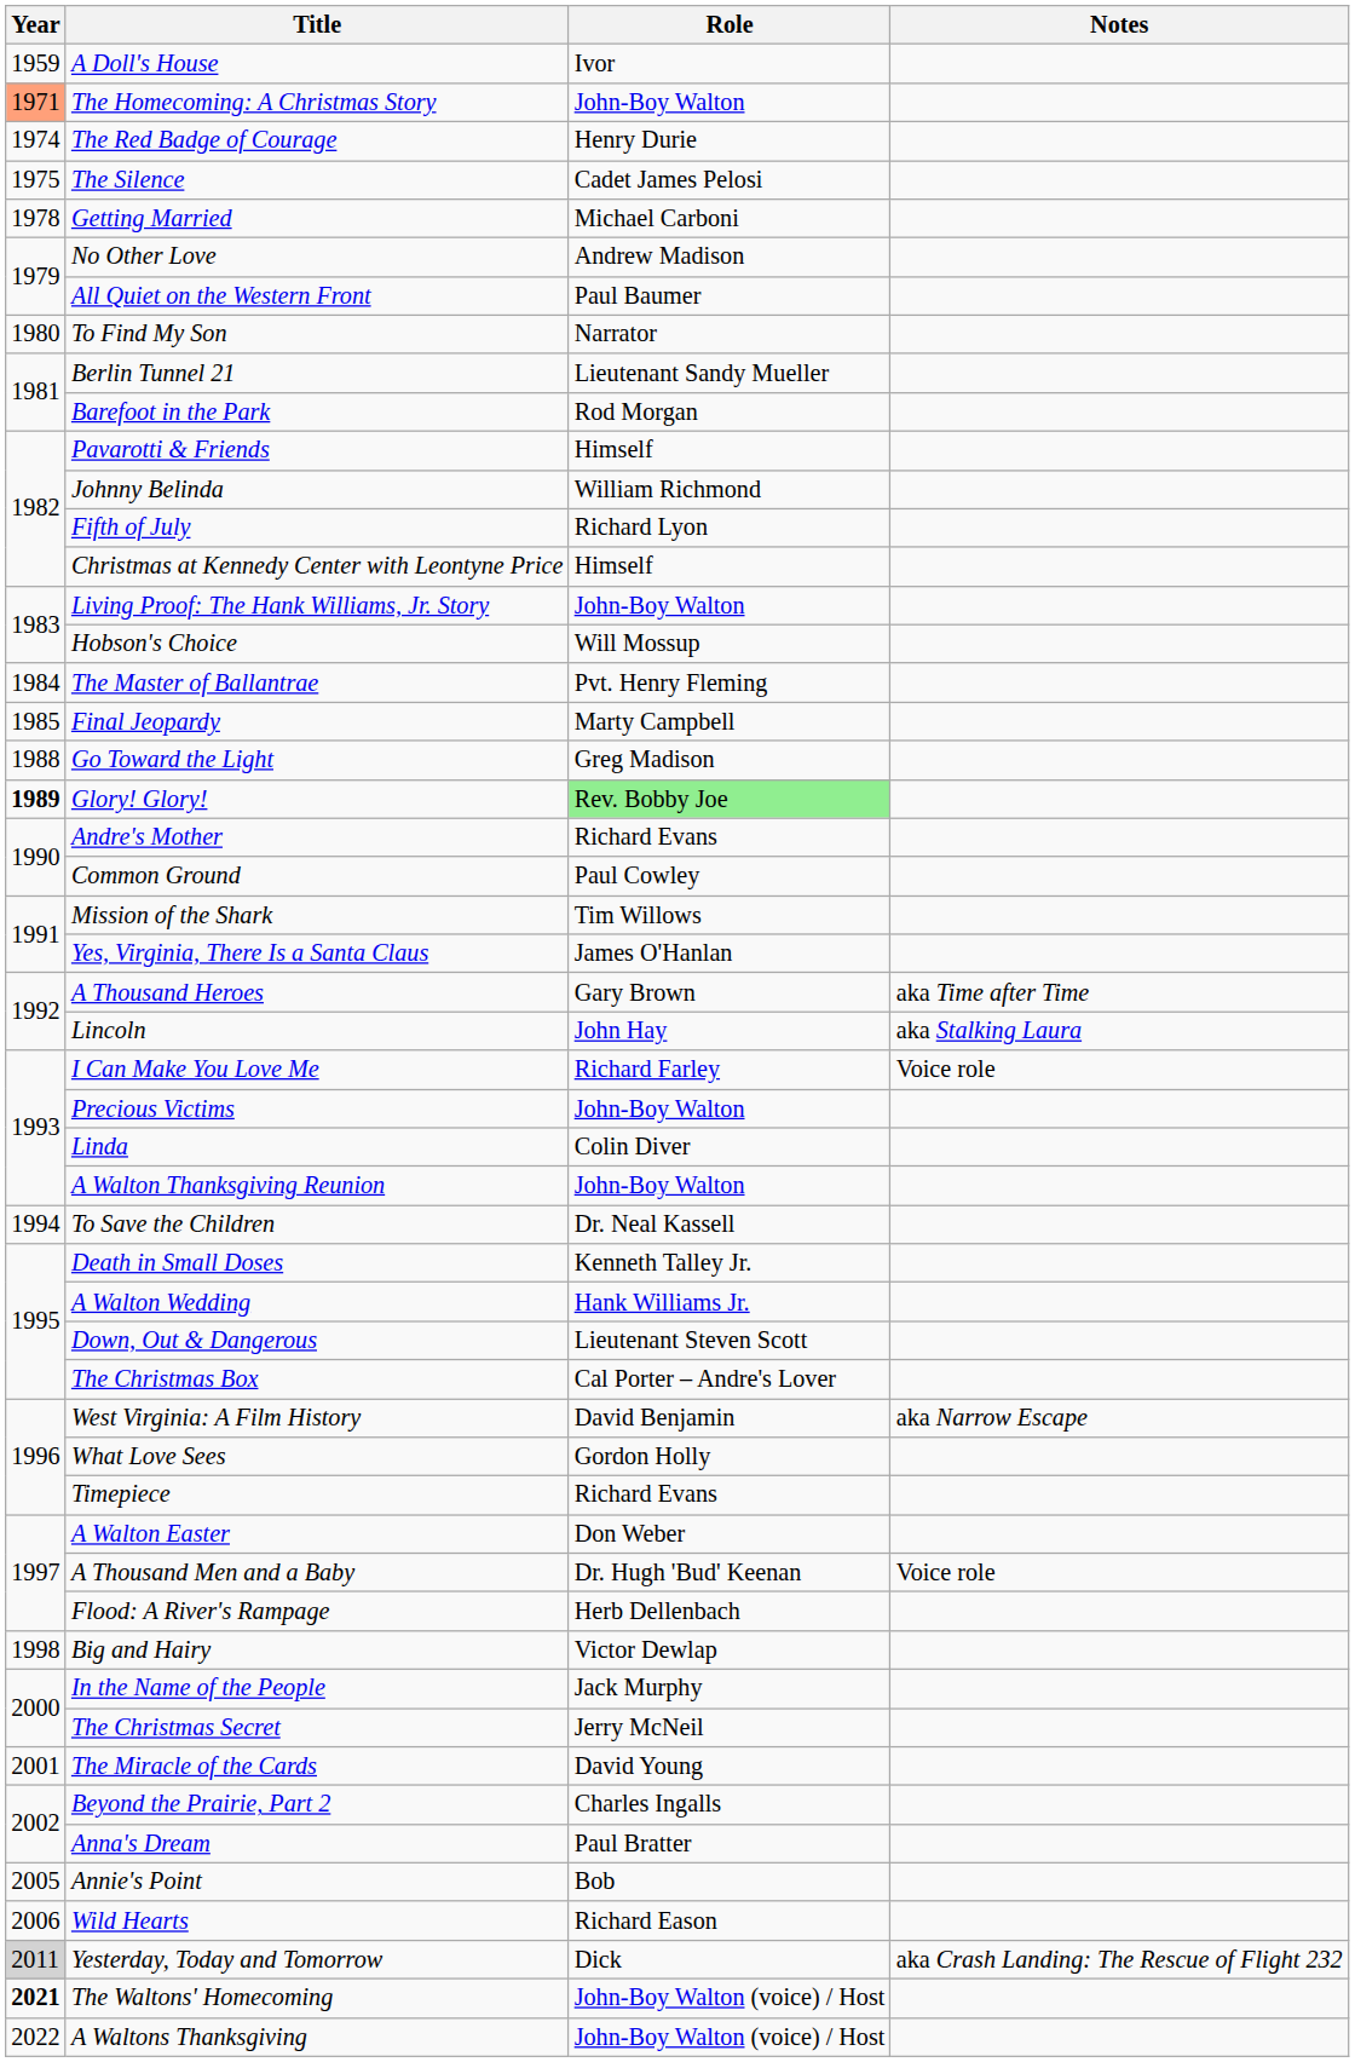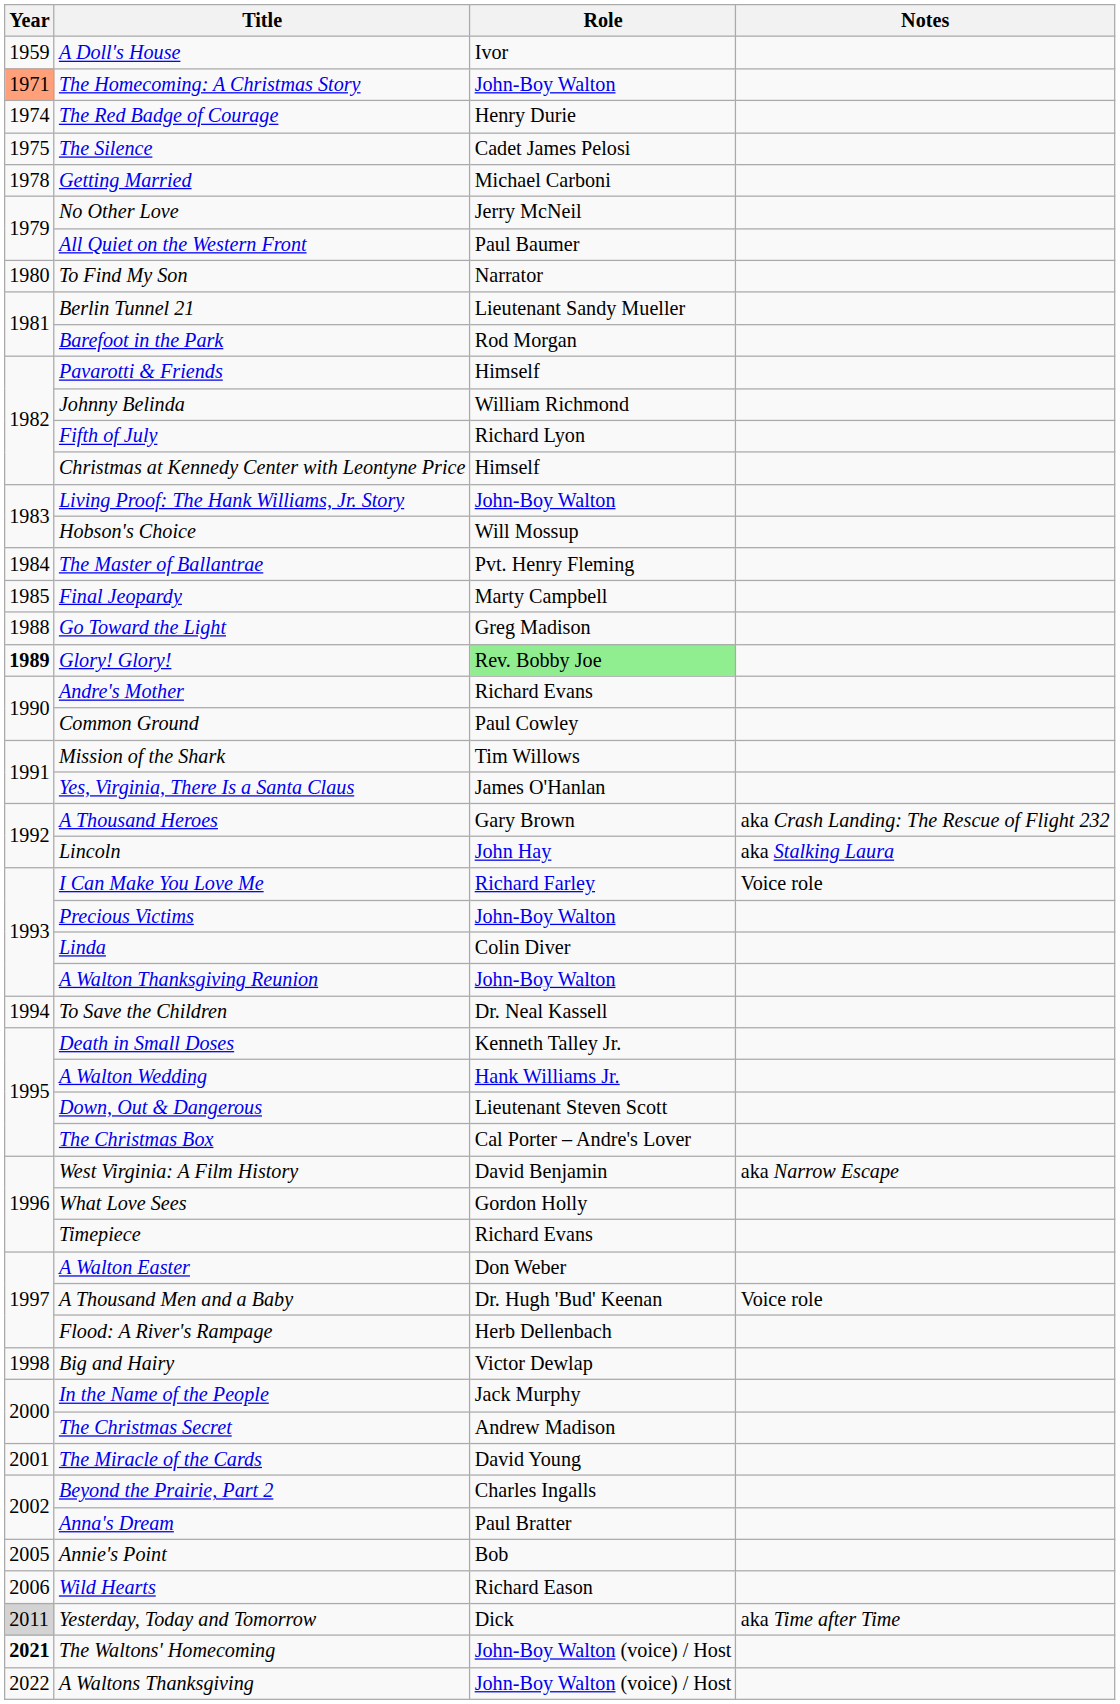 <table class="wikitable sortable">
 <tr>
 <th>Year</th>
 <th>Title</th>
 <th>Role</th>
 <th class="unsortable">Notes</th>
 </tr>
 <tr>
 <td>1959</td>
 <td><em><a href='#'>A Doll's House</a></em></td>
 <td>Ivor</td>
 <td></td>
 </tr>
 <tr>
 <td style="background: lightsalmon;">1971</td>
 <td><em><a href='#'>The Homecoming: A Christmas Story</a></em></td>
 <td><a href='#'>John-Boy Walton</a></td>
 <td></td>
 </tr>
 <tr>
 <td>1974</td>
 <td><em><a href='#'>The Red Badge of Courage</a></em></td>
 <td>Henry Durie</td>
 <td></td>
 </tr>
 <tr>
 <td>1975</td>
 <td><em><a href='#'>The Silence</a></em></td>
 <td>Cadet James Pelosi</td>
 <td></td>
 </tr>
 <tr>
 <td>1978</td>
 <td><em><a href='#'>Getting Married</a></em></td>
 <td>Michael Carboni</td>
 <td></td>
 </tr>
 <tr>
 <td rowspan=2>1979</td>
 <td><em>No Other Love</em></td>
-<td>Andrew Madison</td>
+<td>Jerry McNeil</td>
 <td></td>
 </tr>
 <tr>
 <td><em><a href='#'>All Quiet on the Western Front</a></em></td>
 <td>Paul Baumer</td>
 <td></td>
 </tr>
 <tr>
 <td>1980</td>
 <td><em>To Find My Son</em></td>
 <td>Narrator</td>
 <td></td>
 </tr>
 <tr>
 <td rowspan=2>1981</td>
 <td><em>Berlin Tunnel 21</em></td>
 <td>Lieutenant Sandy Mueller</td>
 <td></td>
 </tr>
 <tr>
 <td><em><a href='#'>Barefoot in the Park</a></em></td>
 <td>Rod Morgan</td>
 <td></td>
 </tr>
 <tr>
 <td rowspan=4>1982</td>
 <td><em><a href='#'>Pavarotti & Friends</a></em></td>
 <td>Himself</td>
 <td></td>
 </tr>
 <tr>
 <td><em>Johnny Belinda</em></td>
 <td>William Richmond</td>
 <td></td>
 </tr>
 <tr>
 <td><em><a href='#'>Fifth of July</a></em></td>
 <td>Richard Lyon</td>
 <td></td>
 </tr>
 <tr>
 <td><em>Christmas at Kennedy Center with Leontyne Price</em></td>
 <td>Himself</td>
 <td></td>
 </tr>
 <tr>
 <td rowspan=2>1983</td>
 <td><em><a href='#'>Living Proof: The Hank Williams, Jr. Story</a></em></td>
 <td><a href='#'>John-Boy Walton</a></td>
 <td></td>
 </tr>
 <tr>
 <td><em>Hobson's Choice</em></td>
 <td>Will Mossup</td>
 <td></td>
 </tr>
 <tr>
 <td>1984</td>
 <td><em><a href='#'>The Master of Ballantrae</a></em></td>
 <td>Pvt. Henry Fleming</td>
 <td></td>
 </tr>
 <tr>
 <td>1985</td>
 <td><em><a href='#'>Final Jeopardy</a></em></td>
 <td>Marty Campbell</td>
 <td></td>
 </tr>
 <tr>
 <td>1988</td>
 <td><em><a href='#'>Go Toward the Light</a></em></td>
 <td>Greg Madison</td>
 <td></td>
 </tr>
 <tr>
 <td><strong>1989</strong></td>
 <td><em><a href='#'>Glory! Glory!</a></em></td>
 <td style="background: lightgreen;">Rev. Bobby Joe</td>
 <td></td>
 </tr>
 <tr>
 <td rowspan=2>1990</td>
 <td><em><a href='#'>Andre's Mother</a></em></td>
 <td>Richard Evans</td>
 <td></td>
 </tr>
 <tr>
 <td><em>Common Ground</em></td>
 <td>Paul Cowley</td>
 <td></td>
 </tr>
 <tr>
 <td rowspan=2>1991</td>
 <td><em>Mission of the Shark</em></td>
 <td>Tim Willows</td>
 <td></td>
 </tr>
 <tr>
 <td><em><a href='#'>Yes, Virginia, There Is a Santa Claus</a></em></td>
 <td>James O'Hanlan</td>
 <td></td>
 </tr>
 <tr>
 <td rowspan=2>1992</td>
 <td><em><a href='#'>A Thousand Heroes</a></em></td>
 <td>Gary Brown</td>
-<td>aka <em>Time after Time</em></td>
+<td>aka <em>Crash Landing: The Rescue of Flight 232</em></td>
 </tr>
 <tr>
 <td><em>Lincoln</em></td>
 <td><a href='#'>John Hay</a></td>
 <td>aka <em><a href='#'>Stalking Laura</a></em></td>
 </tr>
 <tr>
 <td rowspan=4>1993</td>
 <td><em><a href='#'>I Can Make You Love Me</a></em></td>
 <td><a href='#'>Richard Farley</a></td>
 <td>Voice role</td>
 </tr>
 <tr>
 <td><em><a href='#'>Precious Victims</a></em></td>
 <td><a href='#'>John-Boy Walton</a></td>
 <td></td>
 </tr>
 <tr>
 <td><em><a href='#'>Linda</a></em></td>
 <td>Colin Diver</td>
 <td></td>
 </tr>
 <tr>
 <td><em><a href='#'>A Walton Thanksgiving Reunion</a></em></td>
 <td><a href='#'>John-Boy Walton</a></td>
 <td></td>
 </tr>
 <tr>
 <td>1994</td>
 <td><em>To Save the Children</em></td>
 <td>Dr. Neal Kassell</td>
 <td></td>
 </tr>
 <tr>
 <td rowspan=4>1995</td>
 <td><em><a href='#'>Death in Small Doses</a></em></td>
 <td>Kenneth Talley Jr.</td>
 <td></td>
 </tr>
 <tr>
 <td><em><a href='#'>A Walton Wedding</a></em></td>
 <td><a href='#'>Hank Williams Jr.</a></td>
 <td></td>
 </tr>
 <tr>
 <td><em><a href='#'>Down, Out & Dangerous</a></em></td>
 <td>Lieutenant Steven Scott</td>
 <td></td>
 </tr>
 <tr>
 <td><em><a href='#'>The Christmas Box</a></em></td>
 <td>Cal Porter – Andre's Lover</td>
 <td></td>
 </tr>
 <tr>
 <td rowspan=3>1996</td>
 <td><em>West Virginia: A Film History</em></td>
 <td>David Benjamin</td>
 <td>aka <em>Narrow Escape</em></td>
 </tr>
 <tr>
 <td><em>What Love Sees</em></td>
 <td>Gordon Holly</td>
 <td></td>
 </tr>
 <tr>
 <td><em>Timepiece</em></td>
 <td>Richard Evans</td>
 <td></td>
 </tr>
 <tr>
 <td rowspan=3>1997</td>
 <td><em><a href='#'>A Walton Easter</a></em></td>
 <td>Don Weber</td>
 <td></td>
 </tr>
 <tr>
 <td><em>A Thousand Men and a Baby</em></td>
 <td>Dr. Hugh 'Bud' Keenan</td>
 <td>Voice role</td>
 </tr>
 <tr>
 <td><em>Flood: A River's Rampage</em></td>
 <td>Herb Dellenbach</td>
 <td></td>
 </tr>
 <tr>
 <td>1998</td>
 <td><em>Big and Hairy</em></td>
 <td>Victor Dewlap</td>
 <td></td>
 </tr>
 <tr>
 <td rowspan=2>2000</td>
 <td><em><a href='#'>In the Name of the People</a></em></td>
 <td>Jack Murphy</td>
 <td></td>
 </tr>
 <tr>
 <td><em><a href='#'>The Christmas Secret</a></em></td>
-<td>Jerry McNeil</td>
+<td>Andrew Madison</td>
 <td></td>
 </tr>
 <tr>
 <td>2001</td>
 <td><em><a href='#'>The Miracle of the Cards</a></em></td>
 <td>David Young</td>
 <td></td>
 </tr>
 <tr>
 <td rowspan=2>2002</td>
 <td><em><a href='#'>Beyond the Prairie, Part 2</a></em></td>
 <td>Charles Ingalls</td>
 <td></td>
 </tr>
 <tr>
 <td><em><a href='#'>Anna's Dream</a></em></td>
 <td>Paul Bratter</td>
 <td></td>
 </tr>
 <tr>
 <td>2005</td>
 <td><em>Annie's Point</em></td>
 <td>Bob</td>
 <td></td>
 </tr>
 <tr>
 <td>2006</td>
 <td><em><a href='#'>Wild Hearts</a></em></td>
 <td>Richard Eason</td>
 <td></td>
 </tr>
 <tr>
 <td style="background: lightgrey;">2011</td>
 <td><em>Yesterday, Today and Tomorrow</em></td>
 <td>Dick</td>
-<td>aka <em>Crash Landing: The Rescue of Flight 232</em></td>
+<td>aka <em>Time after Time</em></td>
 </tr>
 <tr>
 <td><strong>2021</strong></td>
 <td><em>The Waltons' Homecoming</em></td>
 <td><a href='#'>John-Boy Walton</a> (voice) / Host</td>
 <td></td>
 </tr>
 <tr>
 <td>2022</td>
 <td><em>A Waltons Thanksgiving</em></td>
 <td><a href='#'>John-Boy Walton</a> (voice) / Host</td>
 <td></td>
 </tr>
 </table>
